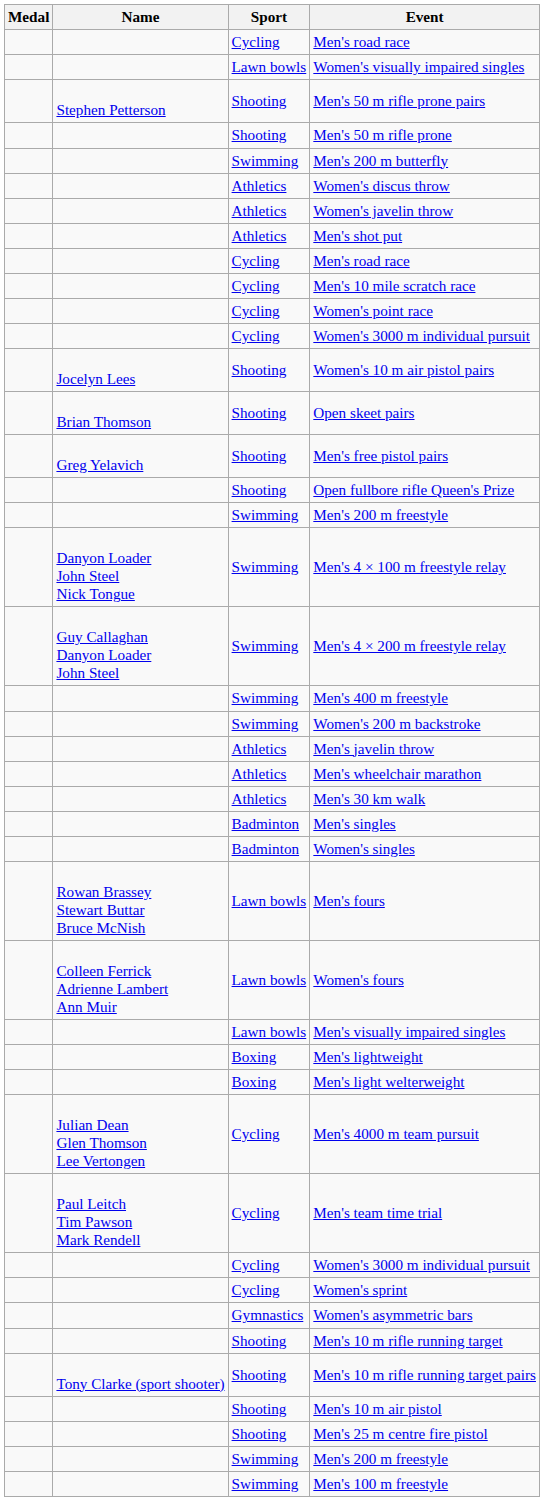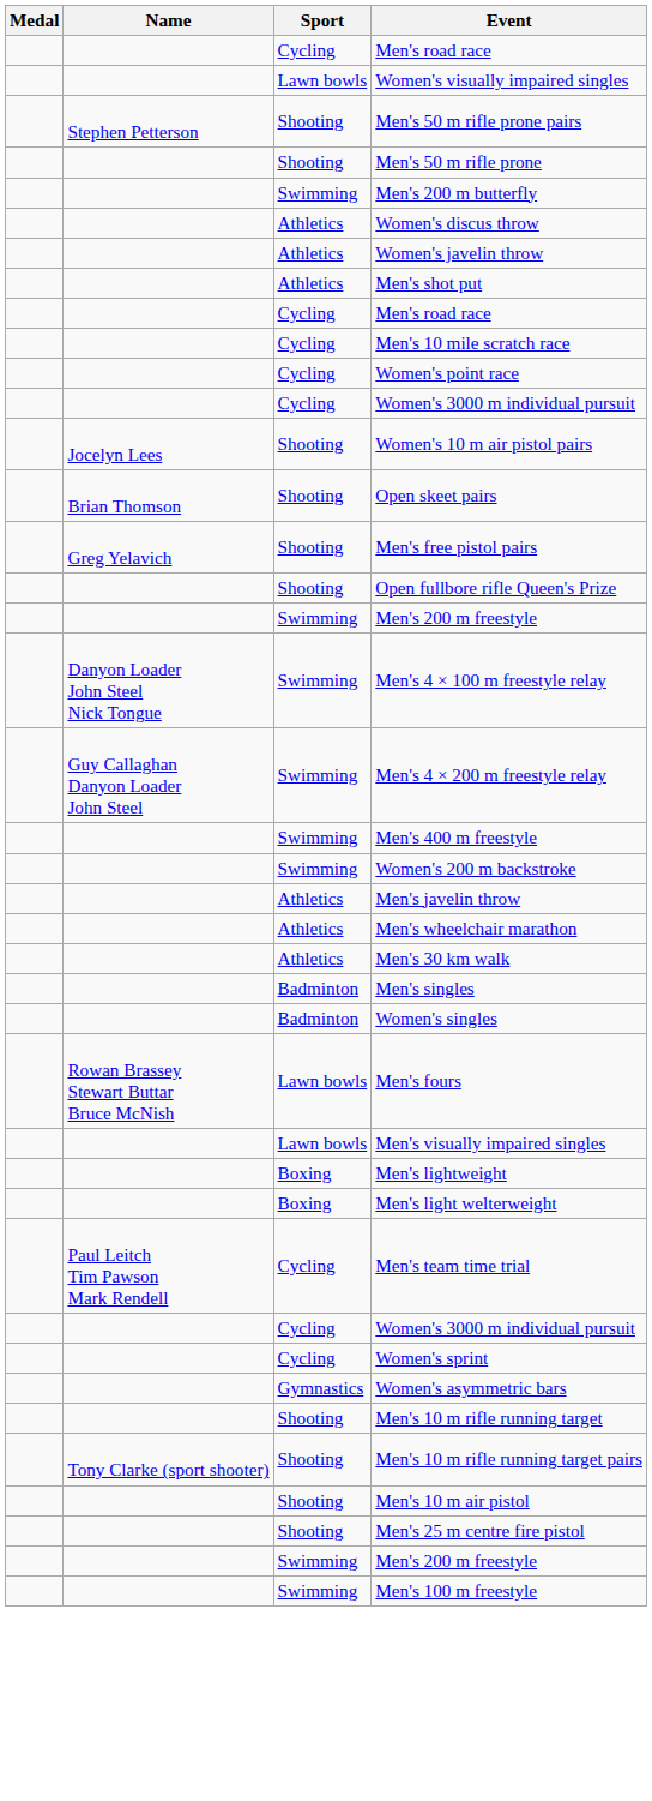 <table class="wikitable sortable" style="font-size: 95%;">
 <tr>
 <th>Medal</th>
 <th>Name</th>
 <th>Sport</th>
 <th>Event</th>
 </tr>
 <tr>
 <td></td>
 <td></td>
 <td><a href='#'>Cycling</a></td>
 <td><a href='#'>Men's road race</a></td>
 </tr>
 <tr>
 <td></td>
 <td></td>
 <td><a href='#'>Lawn bowls</a></td>
 <td><a href='#'>Women's visually impaired singles</a></td>
 </tr>
 <tr>
 <td></td>
 <td><br><a href='#'>Stephen Petterson</a></td>
 <td><a href='#'>Shooting</a></td>
 <td><a href='#'>Men's 50 m rifle prone pairs</a></td>
 </tr>
 <tr>
 <td></td>
 <td></td>
 <td><a href='#'>Shooting</a></td>
 <td><a href='#'>Men's 50 m rifle prone</a></td>
 </tr>
 <tr>
 <td></td>
 <td></td>
 <td><a href='#'>Swimming</a></td>
 <td><a href='#'>Men's 200 m butterfly</a></td>
 </tr>
 <tr>
 <td></td>
 <td></td>
 <td><a href='#'>Athletics</a></td>
 <td><a href='#'>Women's discus throw</a></td>
 </tr>
 <tr>
 <td></td>
 <td></td>
 <td><a href='#'>Athletics</a></td>
 <td><a href='#'>Women's javelin throw</a></td>
 </tr>
 <tr>
 <td></td>
 <td></td>
 <td><a href='#'>Athletics</a></td>
 <td><a href='#'>Men's shot put</a></td>
 </tr>
 <tr>
 <td></td>
 <td></td>
 <td><a href='#'>Cycling</a></td>
 <td><a href='#'>Men's road race</a></td>
 </tr>
 <tr>
 <td></td>
 <td></td>
 <td><a href='#'>Cycling</a></td>
 <td><a href='#'>Men's 10 mile scratch race</a></td>
 </tr>
 <tr>
 <td></td>
 <td></td>
 <td><a href='#'>Cycling</a></td>
 <td><a href='#'>Women's point race</a></td>
 </tr>
 <tr>
 <td></td>
 <td></td>
 <td><a href='#'>Cycling</a></td>
 <td><a href='#'>Women's 3000 m individual pursuit</a></td>
 </tr>
 <tr>
 <td></td>
 <td><br><a href='#'>Jocelyn Lees</a></td>
 <td><a href='#'>Shooting</a></td>
 <td><a href='#'>Women's 10 m air pistol pairs</a></td>
 </tr>
 <tr>
 <td></td>
 <td><br><a href='#'>Brian Thomson</a></td>
 <td><a href='#'>Shooting</a></td>
 <td><a href='#'>Open skeet pairs</a></td>
 </tr>
 <tr>
 <td></td>
 <td><br><a href='#'>Greg Yelavich</a></td>
 <td><a href='#'>Shooting</a></td>
 <td><a href='#'>Men's free pistol pairs</a></td>
 </tr>
 <tr>
 <td></td>
 <td></td>
 <td><a href='#'>Shooting</a></td>
 <td><a href='#'>Open fullbore rifle Queen's Prize</a></td>
 </tr>
 <tr>
 <td></td>
 <td></td>
 <td><a href='#'>Swimming</a></td>
 <td><a href='#'>Men's 200 m freestyle</a></td>
 </tr>
 <tr>
 <td></td>
 <td><br><a href='#'>Danyon Loader</a><br><a href='#'>John Steel</a><br><a href='#'>Nick Tongue</a></td>
 <td><a href='#'>Swimming</a></td>
 <td><a href='#'>Men's 4 × 100 m freestyle relay</a></td>
 </tr>
 <tr>
 <td></td>
 <td><br><a href='#'>Guy Callaghan</a><br><a href='#'>Danyon Loader</a><br><a href='#'>John Steel</a></td>
 <td><a href='#'>Swimming</a></td>
 <td><a href='#'>Men's 4 × 200 m freestyle relay</a></td>
 </tr>
 <tr>
 <td></td>
 <td></td>
 <td><a href='#'>Swimming</a></td>
 <td><a href='#'>Men's 400 m freestyle</a></td>
 </tr>
 <tr>
 <td></td>
 <td></td>
 <td><a href='#'>Swimming</a></td>
 <td><a href='#'>Women's 200 m backstroke</a></td>
 </tr>
 <tr>
 <td></td>
 <td></td>
 <td><a href='#'>Athletics</a></td>
 <td><a href='#'>Men's javelin throw</a></td>
 </tr>
 <tr>
 <td></td>
 <td></td>
 <td><a href='#'>Athletics</a></td>
 <td><a href='#'>Men's wheelchair marathon</a></td>
 </tr>
 <tr>
 <td></td>
 <td></td>
 <td><a href='#'>Athletics</a></td>
 <td><a href='#'>Men's 30 km walk</a></td>
 </tr>
 <tr>
 <td></td>
 <td></td>
 <td><a href='#'>Badminton</a></td>
 <td><a href='#'>Men's singles</a></td>
 </tr>
 <tr>
 <td></td>
 <td></td>
 <td><a href='#'>Badminton</a></td>
 <td><a href='#'>Women's singles</a></td>
 </tr>
 <tr>
 <td></td>
 <td><br><a href='#'>Rowan Brassey</a><br><a href='#'>Stewart Buttar</a><br><a href='#'>Bruce McNish</a></td>
 <td><a href='#'>Lawn bowls</a></td>
 <td><a href='#'>Men's fours</a></td>
 </tr>
 <tr>
 <td></td>
-<td><br><a href='#'>Colleen Ferrick</a><br><a href='#'>Adrienne Lambert</a><br><a href='#'>Ann Muir</a></td>
-<td><a href='#'>Lawn bowls</a></td>
-<td><a href='#'>Women's fours</a></td>
-</tr>
-<tr>
-<td></td>
 <td></td>
 <td><a href='#'>Lawn bowls</a></td>
 <td><a href='#'>Men's visually impaired singles</a></td>
 </tr>
 <tr>
 <td></td>
 <td></td>
 <td><a href='#'>Boxing</a></td>
 <td><a href='#'>Men's lightweight</a></td>
 </tr>
 <tr>
 <td></td>
 <td></td>
 <td><a href='#'>Boxing</a></td>
 <td><a href='#'>Men's light welterweight</a></td>
-</tr>
-<tr>
-<td></td>
-<td><br><a href='#'>Julian Dean</a><br><a href='#'>Glen Thomson</a><br><a href='#'>Lee Vertongen</a></td>
-<td><a href='#'>Cycling</a></td>
-<td><a href='#'>Men's 4000 m team pursuit</a></td>
 </tr>
 <tr>
 <td></td>
 <td><br><a href='#'>Paul Leitch</a><br><a href='#'>Tim Pawson</a><br><a href='#'>Mark Rendell</a></td>
 <td><a href='#'>Cycling</a></td>
 <td><a href='#'>Men's team time trial</a></td>
 </tr>
 <tr>
 <td></td>
 <td></td>
 <td><a href='#'>Cycling</a></td>
 <td><a href='#'>Women's 3000 m individual pursuit</a></td>
 </tr>
 <tr>
 <td></td>
 <td></td>
 <td><a href='#'>Cycling</a></td>
 <td><a href='#'>Women's sprint</a></td>
 </tr>
 <tr>
 <td></td>
 <td></td>
 <td><a href='#'>Gymnastics</a></td>
 <td><a href='#'>Women's asymmetric bars</a></td>
 </tr>
 <tr>
 <td></td>
 <td></td>
 <td><a href='#'>Shooting</a></td>
 <td><a href='#'>Men's 10 m rifle running target</a></td>
 </tr>
 <tr>
 <td></td>
 <td><br><a href='#'>Tony Clarke (sport shooter)</a></td>
 <td><a href='#'>Shooting</a></td>
 <td><a href='#'>Men's 10 m rifle running target pairs</a></td>
 </tr>
 <tr>
 <td></td>
 <td></td>
 <td><a href='#'>Shooting</a></td>
 <td><a href='#'>Men's 10 m air pistol</a></td>
 </tr>
 <tr>
 <td></td>
 <td></td>
 <td><a href='#'>Shooting</a></td>
 <td><a href='#'>Men's 25 m centre fire pistol</a></td>
 </tr>
 <tr>
 <td></td>
 <td></td>
 <td><a href='#'>Swimming</a></td>
 <td><a href='#'>Men's 200 m freestyle</a></td>
 </tr>
 <tr>
 <td></td>
 <td></td>
 <td><a href='#'>Swimming</a></td>
 <td><a href='#'>Men's 100 m freestyle</a></td>
 </tr>
 </table>
